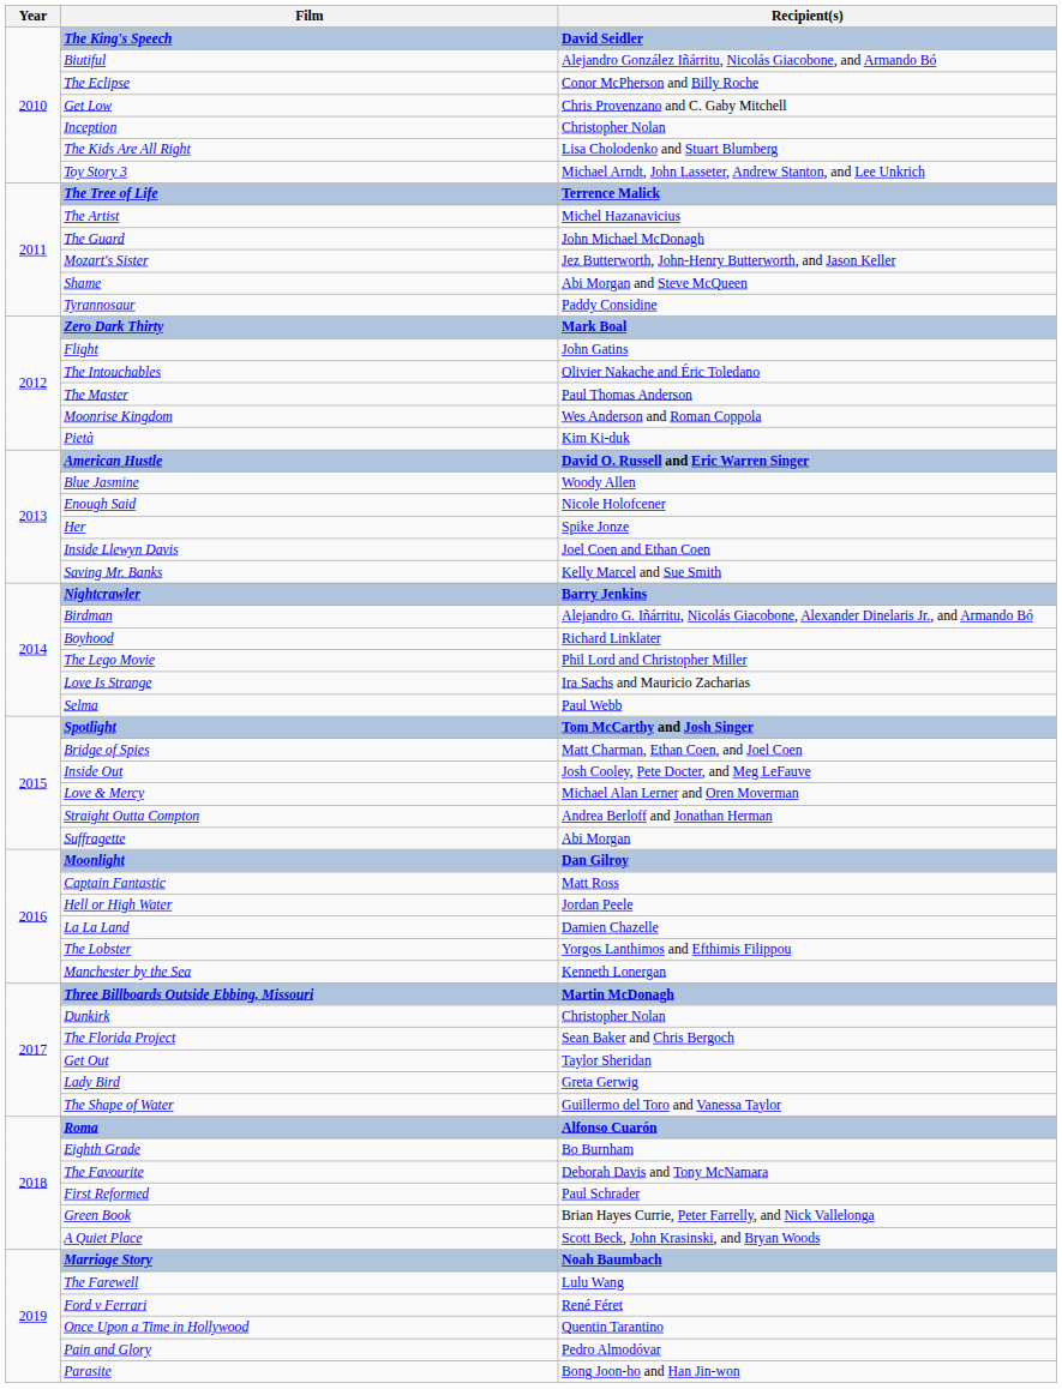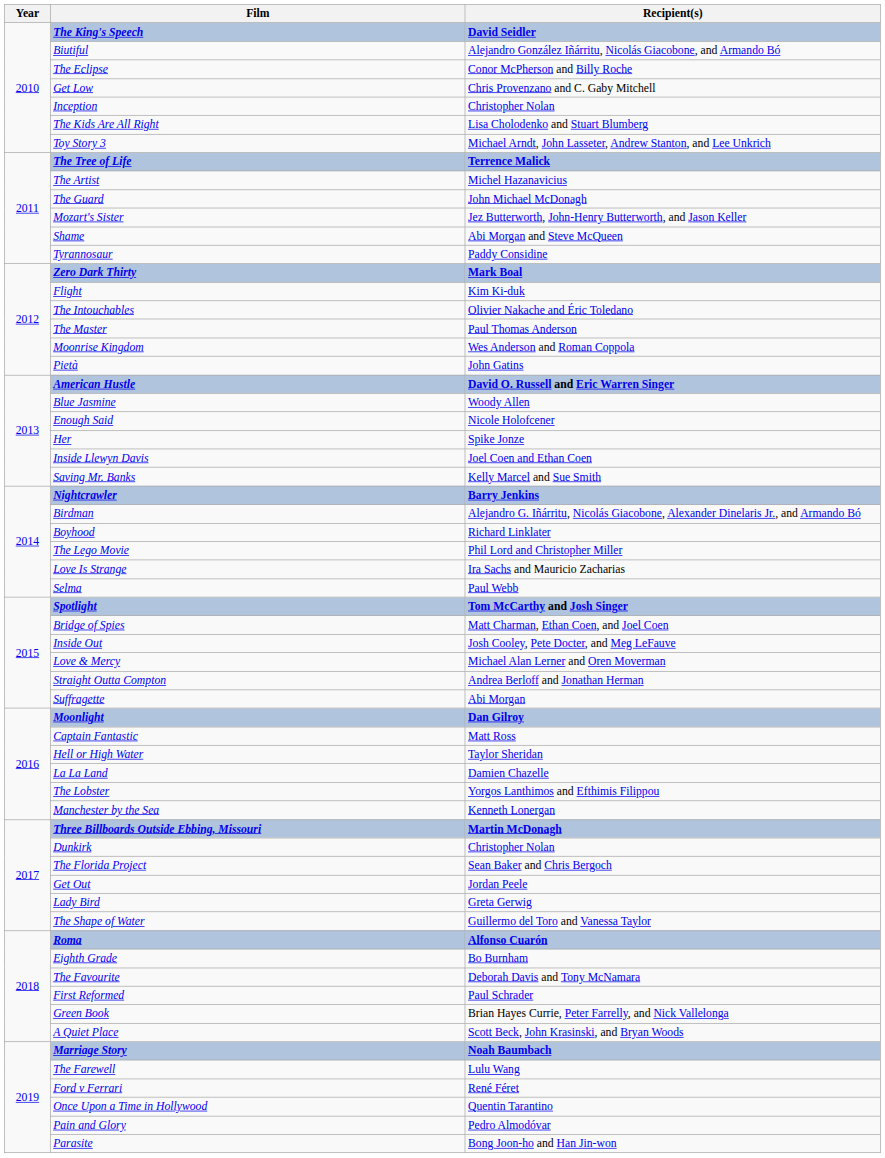 <table class="wikitable" width="95%" cellpadding="5">
 <tr>
 <th width="5%">Year</th>
 <th width="45%">Film</th>
 <th width="45%">Recipient(s)</th>
 </tr>
 <tr>
 <td rowspan="7" style="text-align:center;"><a href='#'>2010</a><br></td>
 <td style="background:#B0C4DE;"><strong><em><a href='#'>The King's Speech</a></em></strong></td>
 <td style="background:#B0C4DE;"><strong><a href='#'>David Seidler</a></strong></td>
 </tr>
 <tr>
 <td><em><a href='#'>Biutiful</a></em></td>
 <td><a href='#'>Alejandro González Iñárritu</a>, <a href='#'>Nicolás Giacobone</a>, and <a href='#'>Armando Bó</a></td>
 </tr>
 <tr>
 <td><em><a href='#'>The Eclipse</a></em></td>
 <td><a href='#'>Conor McPherson</a> and <a href='#'>Billy Roche</a></td>
 </tr>
 <tr>
 <td><em><a href='#'>Get Low</a></em></td>
 <td><a href='#'>Chris Provenzano</a> and C. Gaby Mitchell</td>
 </tr>
 <tr>
 <td><em><a href='#'>Inception</a></em></td>
 <td><a href='#'>Christopher Nolan</a></td>
 </tr>
 <tr>
 <td><em><a href='#'>The Kids Are All Right</a></em></td>
 <td><a href='#'>Lisa Cholodenko</a> and <a href='#'>Stuart Blumberg</a></td>
 </tr>
 <tr>
 <td><em><a href='#'>Toy Story 3</a></em></td>
 <td><a href='#'>Michael Arndt</a>, <a href='#'>John Lasseter</a>, <a href='#'>Andrew Stanton</a>, and <a href='#'>Lee Unkrich</a></td>
 </tr>
 <tr>
 <td rowspan="6" style="text-align:center;"><a href='#'>2011</a><br></td>
 <td style="background:#B0C4DE;"><strong><em><a href='#'>The Tree of Life</a></em></strong></td>
 <td style="background:#B0C4DE;"><strong><a href='#'>Terrence Malick</a></strong></td>
 </tr>
 <tr>
 <td><em><a href='#'>The Artist</a></em></td>
 <td><a href='#'>Michel Hazanavicius</a></td>
 </tr>
 <tr>
 <td><em><a href='#'>The Guard</a></em></td>
 <td><a href='#'>John Michael McDonagh</a></td>
 </tr>
 <tr>
 <td><em><a href='#'>Mozart's Sister</a></em></td>
 <td><a href='#'>Jez Butterworth</a>, <a href='#'>John-Henry Butterworth</a>, and <a href='#'>Jason Keller</a></td>
 </tr>
 <tr>
 <td><em><a href='#'>Shame</a></em></td>
 <td><a href='#'>Abi Morgan</a> and <a href='#'>Steve McQueen</a></td>
 </tr>
 <tr>
 <td><em><a href='#'>Tyrannosaur</a></em></td>
 <td><a href='#'>Paddy Considine</a></td>
 </tr>
 <tr>
 <td rowspan="6" style="text-align:center;"><a href='#'>2012</a><br></td>
 <td style="background:#B0C4DE;"><strong><em><a href='#'>Zero Dark Thirty</a></em></strong></td>
 <td style="background:#B0C4DE;"><strong><a href='#'>Mark Boal</a></strong></td>
 </tr>
 <tr>
 <td><em><a href='#'>Flight</a></em></td>
-<td><a href='#'>John Gatins</a></td>
+<td><a href='#'>Kim Ki-duk</a></td>
 </tr>
 <tr>
 <td><em><a href='#'>The Intouchables</a></em></td>
 <td><a href='#'>Olivier Nakache and Éric Toledano</a></td>
 </tr>
 <tr>
 <td><em><a href='#'>The Master</a></em></td>
 <td><a href='#'>Paul Thomas Anderson</a></td>
 </tr>
 <tr>
 <td><em><a href='#'>Moonrise Kingdom</a></em></td>
 <td><a href='#'>Wes Anderson</a> and <a href='#'>Roman Coppola</a></td>
 </tr>
 <tr>
 <td><em><a href='#'>Pietà</a></em></td>
-<td><a href='#'>Kim Ki-duk</a></td>
+<td><a href='#'>John Gatins</a></td>
 </tr>
 <tr>
 <td rowspan="6" style="text-align:center;"><a href='#'>2013</a><br></td>
 <td style="background:#B0C4DE;"><strong><em><a href='#'>American Hustle</a></em></strong></td>
 <td style="background:#B0C4DE;"><strong><a href='#'>David O. Russell</a> and <a href='#'>Eric Warren Singer</a></strong></td>
 </tr>
 <tr>
 <td><em><a href='#'>Blue Jasmine</a></em></td>
 <td><a href='#'>Woody Allen</a></td>
 </tr>
 <tr>
 <td><em><a href='#'>Enough Said</a></em></td>
 <td><a href='#'>Nicole Holofcener</a></td>
 </tr>
 <tr>
 <td><em><a href='#'>Her</a></em></td>
 <td><a href='#'>Spike Jonze</a></td>
 </tr>
 <tr>
 <td><em><a href='#'>Inside Llewyn Davis</a></em></td>
 <td><a href='#'>Joel Coen and Ethan Coen</a></td>
 </tr>
 <tr>
 <td><em><a href='#'>Saving Mr. Banks</a></em></td>
 <td><a href='#'>Kelly Marcel</a> and <a href='#'>Sue Smith</a></td>
 </tr>
 <tr>
 <td rowspan="6" style="text-align:center;"><a href='#'>2014</a><br></td>
 <td style="background:#B0C4DE;"><strong><em><a href='#'>Nightcrawler</a></em></strong></td>
 <td style="background:#B0C4DE;"><strong><a href='#'>Barry Jenkins</a></strong></td>
 </tr>
 <tr>
 <td><em><a href='#'>Birdman</a></em></td>
 <td><a href='#'>Alejandro G. Iñárritu</a>, <a href='#'>Nicolás Giacobone</a>, <a href='#'>Alexander Dinelaris Jr.</a>, and <a href='#'>Armando Bó</a></td>
 </tr>
 <tr>
 <td><em><a href='#'>Boyhood</a></em></td>
 <td><a href='#'>Richard Linklater</a></td>
 </tr>
 <tr>
 <td><em><a href='#'>The Lego Movie</a></em></td>
 <td><a href='#'>Phil Lord and Christopher Miller</a></td>
 </tr>
 <tr>
 <td><em><a href='#'>Love Is Strange</a></em></td>
 <td><a href='#'>Ira Sachs</a> and Mauricio Zacharias</td>
 </tr>
 <tr>
 <td><em><a href='#'>Selma</a></em></td>
 <td><a href='#'>Paul Webb</a></td>
 </tr>
 <tr>
 <td rowspan="6" style="text-align:center;"><a href='#'>2015</a><br></td>
 <td style="background:#B0C4DE;"><strong><em><a href='#'>Spotlight</a></em></strong></td>
 <td style="background:#B0C4DE;"><strong><a href='#'>Tom McCarthy</a> and <a href='#'>Josh Singer</a></strong></td>
 </tr>
 <tr>
 <td><em><a href='#'>Bridge of Spies</a></em></td>
 <td><a href='#'>Matt Charman</a>, <a href='#'>Ethan Coen</a>, and <a href='#'>Joel Coen</a></td>
 </tr>
 <tr>
 <td><em><a href='#'>Inside Out</a></em></td>
 <td><a href='#'>Josh Cooley</a>, <a href='#'>Pete Docter</a>, and <a href='#'>Meg LeFauve</a></td>
 </tr>
 <tr>
 <td><em><a href='#'>Love & Mercy</a></em></td>
 <td><a href='#'>Michael Alan Lerner</a> and <a href='#'>Oren Moverman</a></td>
 </tr>
 <tr>
 <td><em><a href='#'>Straight Outta Compton</a></em></td>
 <td><a href='#'>Andrea Berloff</a> and <a href='#'>Jonathan Herman</a></td>
 </tr>
 <tr>
 <td><em><a href='#'>Suffragette</a></em></td>
 <td><a href='#'>Abi Morgan</a></td>
 </tr>
 <tr>
 <td rowspan="6" style="text-align:center;"><a href='#'>2016</a><br></td>
 <td style="background:#B0C4DE;"><strong><em><a href='#'>Moonlight</a></em></strong></td>
 <td style="background:#B0C4DE;"><strong><a href='#'>Dan Gilroy</a></strong></td>
 </tr>
 <tr>
 <td><em><a href='#'>Captain Fantastic</a></em></td>
 <td><a href='#'>Matt Ross</a></td>
 </tr>
 <tr>
 <td><em><a href='#'>Hell or High Water</a></em></td>
-<td><a href='#'>Jordan Peele</a></td>
+<td><a href='#'>Taylor Sheridan</a></td>
 </tr>
 <tr>
 <td><em><a href='#'>La La Land</a></em></td>
 <td><a href='#'>Damien Chazelle</a></td>
 </tr>
 <tr>
 <td><em><a href='#'>The Lobster</a></em></td>
 <td><a href='#'>Yorgos Lanthimos</a> and <a href='#'>Efthimis Filippou</a></td>
 </tr>
 <tr>
 <td><em><a href='#'>Manchester by the Sea</a></em></td>
 <td><a href='#'>Kenneth Lonergan</a></td>
 </tr>
 <tr>
 <td rowspan="6" style="text-align:center;"><a href='#'>2017</a><br></td>
 <td style="background:#B0C4DE;"><strong><em><a href='#'>Three Billboards Outside Ebbing, Missouri</a></em></strong></td>
 <td style="background:#B0C4DE;"><strong><a href='#'>Martin McDonagh</a></strong></td>
 </tr>
 <tr>
 <td><em><a href='#'>Dunkirk</a></em></td>
 <td><a href='#'>Christopher Nolan</a></td>
 </tr>
 <tr>
 <td><em><a href='#'>The Florida Project</a></em></td>
 <td><a href='#'>Sean Baker</a> and <a href='#'>Chris Bergoch</a></td>
 </tr>
 <tr>
 <td><em><a href='#'>Get Out</a></em></td>
-<td><a href='#'>Taylor Sheridan</a></td>
+<td><a href='#'>Jordan Peele</a></td>
 </tr>
 <tr>
 <td><em><a href='#'>Lady Bird</a></em></td>
 <td><a href='#'>Greta Gerwig</a></td>
 </tr>
 <tr>
 <td><em><a href='#'>The Shape of Water</a></em></td>
 <td><a href='#'>Guillermo del Toro</a> and <a href='#'>Vanessa Taylor</a></td>
 </tr>
 <tr>
 <td rowspan="6" style="text-align:center;"><a href='#'>2018</a><br></td>
 <td style="background:#B0C4DE;"><strong><em><a href='#'>Roma</a></em></strong></td>
 <td style="background:#B0C4DE;"><strong><a href='#'>Alfonso Cuarón</a></strong></td>
 </tr>
 <tr>
 <td><em><a href='#'>Eighth Grade</a></em></td>
 <td><a href='#'>Bo Burnham</a></td>
 </tr>
 <tr>
 <td><em><a href='#'>The Favourite</a></em></td>
 <td><a href='#'>Deborah Davis</a> and <a href='#'>Tony McNamara</a></td>
 </tr>
 <tr>
 <td><em><a href='#'>First Reformed</a></em></td>
 <td><a href='#'>Paul Schrader</a></td>
 </tr>
 <tr>
 <td><em><a href='#'>Green Book</a></em></td>
 <td>Brian Hayes Currie, <a href='#'>Peter Farrelly</a>, and <a href='#'>Nick Vallelonga</a></td>
 </tr>
 <tr>
 <td><em><a href='#'>A Quiet Place</a></em></td>
 <td><a href='#'>Scott Beck</a>, <a href='#'>John Krasinski</a>, and <a href='#'>Bryan Woods</a></td>
 </tr>
 <tr>
 <td rowspan="6" style="text-align:center;"><a href='#'>2019</a><br></td>
 <td style="background:#B0C4DE;"><strong><em><a href='#'>Marriage Story</a></em></strong></td>
 <td style="background:#B0C4DE;"><strong><a href='#'>Noah Baumbach</a></strong></td>
 </tr>
 <tr>
 <td><em><a href='#'>The Farewell</a></em></td>
 <td><a href='#'>Lulu Wang</a></td>
 </tr>
 <tr>
 <td><em><a href='#'>Ford v Ferrari</a></em></td>
 <td><a href='#'>René Féret</a></td>
 </tr>
 <tr>
 <td><em><a href='#'>Once Upon a Time in Hollywood</a></em></td>
 <td><a href='#'>Quentin Tarantino</a></td>
 </tr>
 <tr>
 <td><em><a href='#'>Pain and Glory</a></em></td>
 <td><a href='#'>Pedro Almodóvar</a></td>
 </tr>
 <tr>
 <td><em><a href='#'>Parasite</a></em></td>
 <td><a href='#'>Bong Joon-ho</a> and <a href='#'>Han Jin-won</a></td>
 </tr>
 </table>
